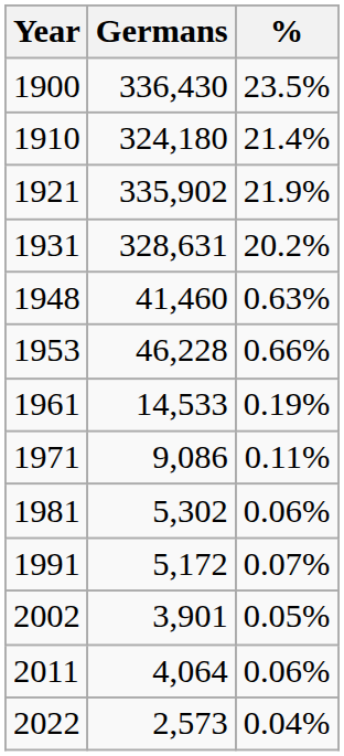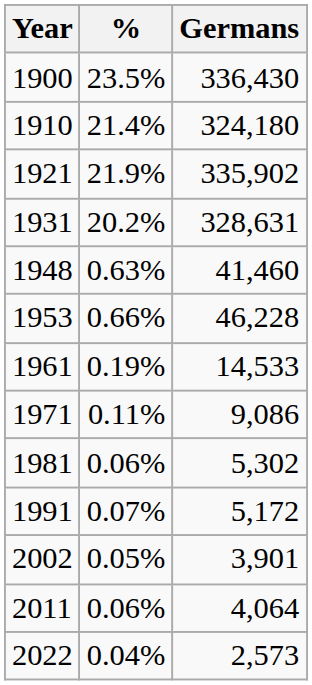 <table class="wikitable sortable" style="text-align:right">
 <tr>
 <th>Year</th>
+<th>%</th>
 <th>Germans</th>
-<th>%</th>
 </tr>
 <tr>
 <td style="text-align:left">1900</td>
+<td>23.5%</td>
 <td>336,430</td>
-<td>23.5%</td>
 </tr>
 <tr>
 <td style="text-align:left">1910</td>
+<td>21.4%</td>
 <td>324,180</td>
-<td>21.4%</td>
 </tr>
 <tr>
 <td style="text-align:left">1921</td>
+<td>21.9%</td>
 <td>335,902</td>
-<td>21.9%</td>
 </tr>
 <tr>
 <td style="text-align:left">1931</td>
+<td>20.2%</td>
 <td>328,631</td>
-<td>20.2%</td>
 </tr>
 <tr>
 <td style="text-align:left">1948</td>
+<td>0.63%</td>
 <td>41,460</td>
-<td>0.63%</td>
 </tr>
 <tr>
 <td style="text-align:left">1953</td>
+<td>0.66%</td>
 <td>46,228</td>
-<td>0.66%</td>
 </tr>
 <tr>
 <td style="text-align:left">1961</td>
+<td>0.19%</td>
 <td>14,533</td>
-<td>0.19%</td>
 </tr>
 <tr>
 <td style="text-align:left">1971</td>
+<td>0.11%</td>
 <td>9,086</td>
-<td>0.11%</td>
 </tr>
 <tr>
 <td style="text-align:left">1981</td>
+<td>0.06%</td>
 <td>5,302</td>
-<td>0.06%</td>
 </tr>
 <tr>
 <td style="text-align:left">1991</td>
+<td>0.07%</td>
 <td>5,172</td>
-<td>0.07%</td>
 </tr>
 <tr>
 <td style="text-align:left">2002</td>
+<td>0.05%</td>
 <td>3,901</td>
-<td>0.05%</td>
 </tr>
 <tr>
 <td style="text-align:left">2011</td>
+<td>0.06%</td>
 <td>4,064</td>
-<td>0.06%</td>
 </tr>
 <tr>
 <td style="text-align:left">2022</td>
+<td>0.04%</td>
 <td>2,573</td>
-<td>0.04%</td>
 </tr>
 </table>
